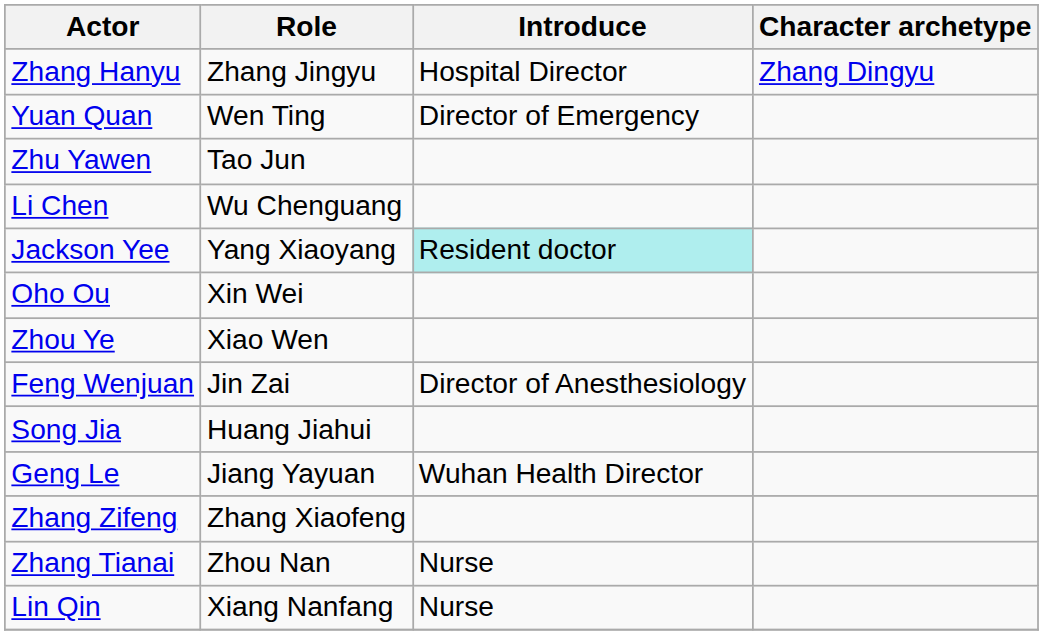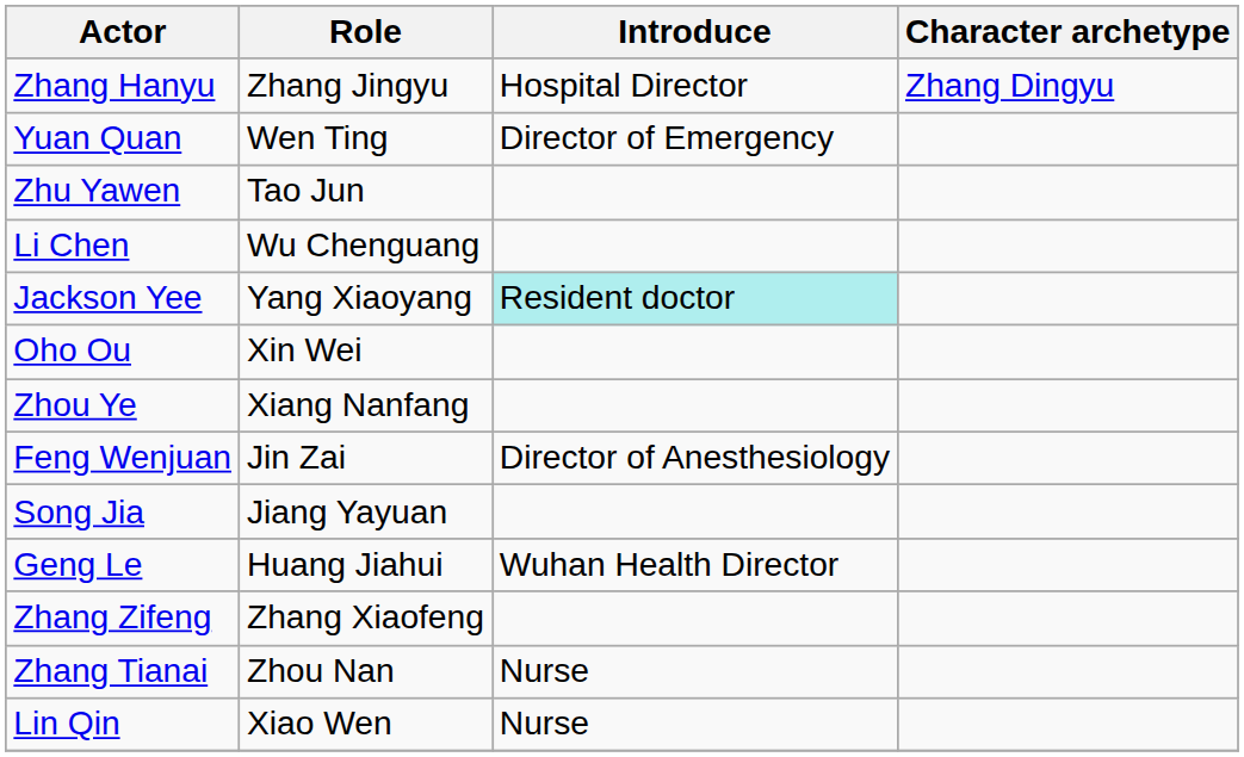 <table class="wikitable">
 <tr>
 <th>Actor</th>
 <th>Role</th>
 <th>Introduce</th>
 <th>Character archetype</th>
 </tr>
 <tr>
 <td><a href='#'>Zhang Hanyu</a></td>
 <td>Zhang Jingyu</td>
 <td>Hospital Director</td>
 <td><a href='#'>Zhang Dingyu</a></td>
 </tr>
 <tr>
 <td><a href='#'>Yuan Quan</a></td>
 <td>Wen Ting</td>
 <td>Director of Emergency</td>
 <td></td>
 </tr>
 <tr>
 <td><a href='#'>Zhu Yawen</a></td>
 <td>Tao Jun</td>
 <td></td>
 <td></td>
 </tr>
 <tr>
 <td><a href='#'>Li Chen</a></td>
 <td>Wu Chenguang</td>
 <td></td>
 <td></td>
 </tr>
 <tr>
 <td><a href='#'>Jackson Yee</a></td>
 <td>Yang Xiaoyang</td>
 <td style="background: paleturquoise;">Resident doctor</td>
 <td></td>
 </tr>
 <tr>
 <td><a href='#'>Oho Ou</a></td>
 <td>Xin Wei</td>
 <td></td>
 <td></td>
 </tr>
 <tr>
 <td><a href='#'>Zhou Ye</a></td>
-<td>Xiao Wen</td>
+<td>Xiang Nanfang</td>
 <td></td>
 <td></td>
 </tr>
 <tr>
 <td><a href='#'>Feng Wenjuan</a></td>
 <td>Jin Zai</td>
 <td>Director of Anesthesiology</td>
 <td></td>
 </tr>
 <tr>
 <td><a href='#'>Song Jia</a></td>
-<td>Huang Jiahui</td>
+<td>Jiang Yayuan</td>
 <td></td>
 <td></td>
 </tr>
 <tr>
 <td><a href='#'>Geng Le</a></td>
-<td>Jiang Yayuan</td>
+<td>Huang Jiahui</td>
 <td>Wuhan Health Director</td>
 <td></td>
 </tr>
 <tr>
 <td><a href='#'>Zhang Zifeng</a></td>
 <td>Zhang Xiaofeng</td>
 <td></td>
 <td></td>
 </tr>
 <tr>
 <td><a href='#'>Zhang Tianai</a></td>
 <td>Zhou Nan</td>
 <td>Nurse</td>
 <td></td>
 </tr>
 <tr>
 <td><a href='#'>Lin Qin</a></td>
-<td>Xiang Nanfang</td>
+<td>Xiao Wen</td>
 <td>Nurse</td>
 <td></td>
 </tr>
 <tr>
 </tr>
 </table>
